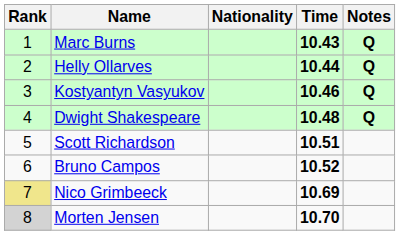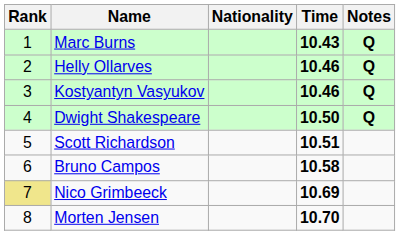 <table class="wikitable sortable" style="text-align:center">
 <tr>
 <th>Rank</th>
 <th>Name</th>
 <th>Nationality</th>
 <th>Time</th>
 <th>Notes</th>
 </tr>
 <tr bgcolor=ccffcc>
 <td>1</td>
 <td align=left><a href='#'>Marc Burns</a></td>
 <td align=left></td>
 <td><strong>10.43</strong></td>
 <td><strong>Q</strong></td>
 </tr>
 <tr bgcolor=ccffcc>
 <td>2</td>
 <td align=left><a href='#'>Helly Ollarves</a></td>
 <td align=left></td>
-<td><strong>10.44</strong></td>
+<td><strong>10.46</strong></td>
 <td><strong>Q</strong></td>
 </tr>
 <tr bgcolor=ccffcc>
 <td>3</td>
 <td align=left><a href='#'>Kostyantyn Vasyukov</a></td>
 <td align=left></td>
 <td><strong>10.46</strong></td>
 <td><strong>Q</strong></td>
 </tr>
 <tr bgcolor=ccffcc>
 <td>4</td>
 <td align=left><a href='#'>Dwight Shakespeare</a></td>
 <td align=left></td>
-<td><strong>10.48</strong></td>
+<td><strong>10.50</strong></td>
 <td><strong>Q</strong></td>
 </tr>
 <tr>
 <td>5</td>
 <td align=left><a href='#'>Scott Richardson</a></td>
 <td align=left></td>
 <td><strong>10.51</strong></td>
 <td></td>
 </tr>
 <tr>
 <td>6</td>
 <td align=left><a href='#'>Bruno Campos</a></td>
 <td align=left></td>
-<td><strong>10.52</strong></td>
+<td><strong>10.58</strong></td>
 <td></td>
 </tr>
 <tr>
 <td style="background: khaki;">7</td>
 <td align=left><a href='#'>Nico Grimbeeck</a></td>
 <td align=left></td>
 <td><strong>10.69</strong></td>
 <td></td>
 </tr>
 <tr>
-<td style="background: lightgrey;">8</td>
+<td>8</td>
 <td align=left><a href='#'>Morten Jensen</a></td>
 <td align=left></td>
 <td><strong>10.70</strong></td>
 <td></td>
 </tr>
 </table>
